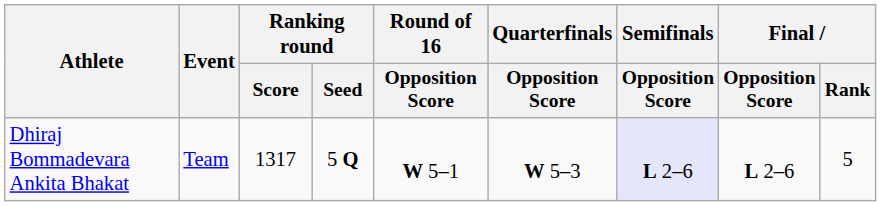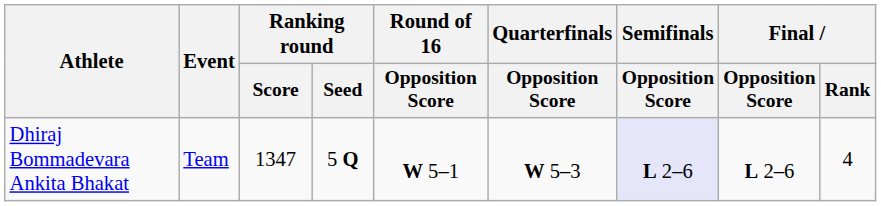 <table class="wikitable" style="font-size:90%; text-align:center">
 <tr>
 <th rowspan=2>Athlete</th>
 <th rowspan=2>Event</th>
 <th colspan="2">Ranking round</th>
 <th>Round of 16</th>
 <th>Quarterfinals</th>
 <th>Semifinals</th>
 <th colspan="2">Final / </th>
 </tr>
 <tr style="font-size:95%">
 <th>Score</th>
 <th>Seed</th>
 <th>Opposition<br>Score</th>
 <th>Opposition<br>Score</th>
 <th>Opposition<br>Score</th>
 <th>Opposition<br>Score</th>
 <th>Rank</th>
 </tr>
 <tr align=center>
 <td align=left><a href='#'>Dhiraj Bommadevara</a><br><a href='#'>Ankita Bhakat</a></td>
 <td align=left><a href='#'>Team</a></td>
-<td>1317</td>
+<td>1347</td>
 <td>5 <strong>Q</strong></td>
 <td><br> <strong>W</strong> 5–1</td>
 <td><br> <strong>W</strong> 5–3</td>
 <td style="background: lavender;"><br> <strong>L</strong> 2–6</td>
 <td><br> <strong>L</strong> 2–6</td>
-<td>5</td>
+<td>4</td>
 </tr>
 </table>
